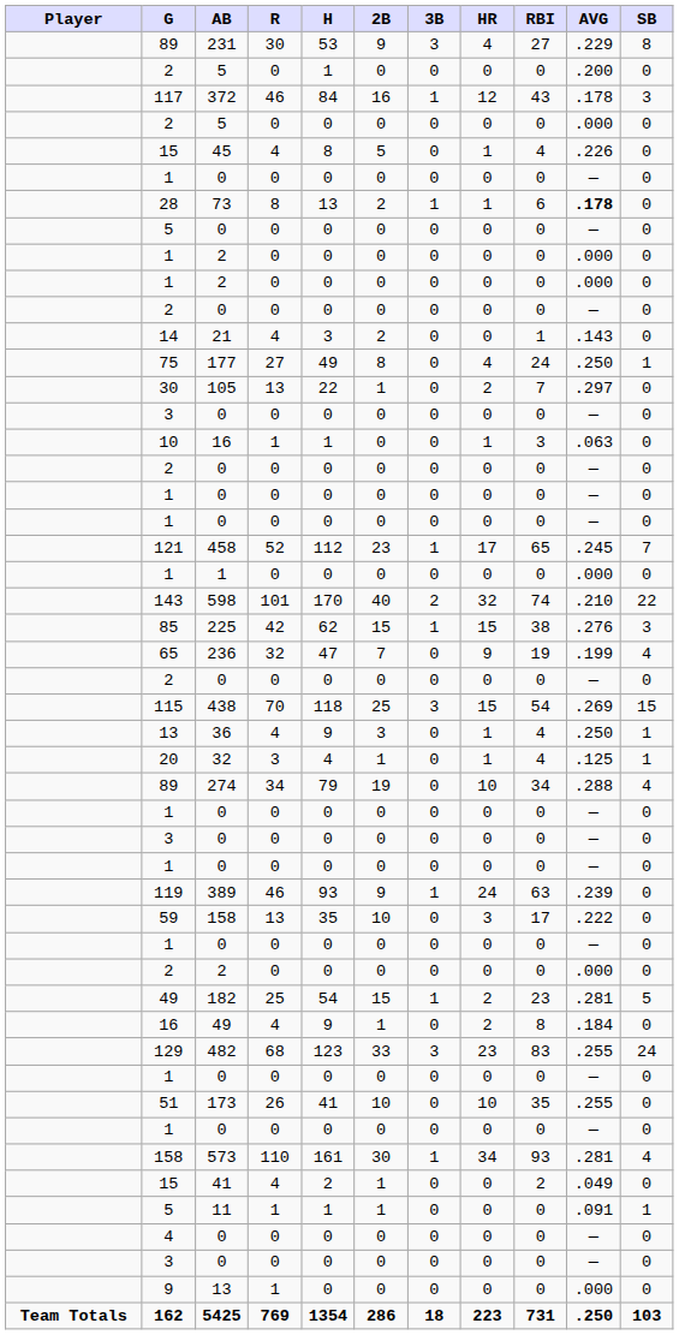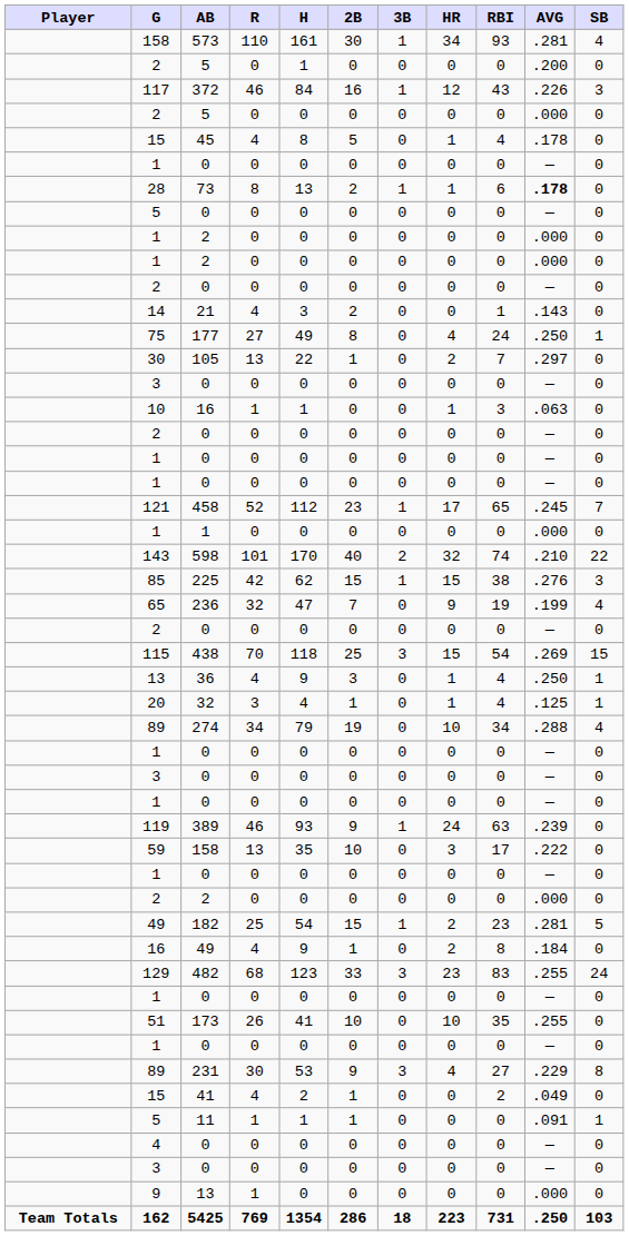 <table class="wikitable" style="text-align:center;">
 <tr>
 <th style="background:#ddf; width:18%;"><strong>Player</strong></th>
 <th style="background:#ddf; width:7%;"><strong>G</strong></th>
 <th style="background:#ddf; width:7%;"><strong>AB</strong></th>
 <th style="background:#ddf; width:7%;"><strong>R</strong></th>
 <th style="background:#ddf; width:7%;"><strong>H</strong></th>
 <th style="background:#ddf; width:7%;"><strong>2B</strong></th>
 <th style="background:#ddf; width:7%;"><strong>3B</strong></th>
 <th style="background:#ddf; width:7%;"><strong>HR</strong></th>
 <th style="background:#ddf; width:7%;"><strong>RBI</strong></th>
 <th style="background:#ddf; width:7%;"><strong>AVG</strong></th>
 <th style="background:#ddf; width:7%;"><strong>SB</strong></th>
 </tr>
 <tr>
-<td align=left></td>
-<td>89</td>
-<td>231</td>
+<td align= left></td>
+<td>158</td>
+<td>573</td>
+<td>110</td>
+<td>161</td>
 <td>30</td>
-<td>53</td>
-<td>9</td>
-<td>3</td>
+<td>1</td>
+<td>34</td>
+<td>93</td>
+<td>.281</td>
 <td>4</td>
-<td>27</td>
-<td>.229</td>
-<td>8</td>
 </tr>
 <tr>
 <td align=left></td>
 <td>2</td>
 <td>5</td>
 <td>0</td>
 <td>1</td>
 <td>0</td>
 <td>0</td>
 <td>0</td>
 <td>0</td>
 <td>.200</td>
 <td>0</td>
 </tr>
 <tr>
 <td align=left></td>
 <td>117</td>
 <td>372</td>
 <td>46</td>
 <td>84</td>
 <td>16</td>
 <td>1</td>
 <td>12</td>
 <td>43</td>
-<td>.178</td>
+<td>.226</td>
 <td>3</td>
 </tr>
 <tr>
 <td align=left></td>
 <td>2</td>
 <td>5</td>
 <td>0</td>
 <td>0</td>
 <td>0</td>
 <td>0</td>
 <td>0</td>
 <td>0</td>
 <td>.000</td>
 <td>0</td>
 </tr>
 <tr>
 <td align=left></td>
 <td>15</td>
 <td>45</td>
 <td>4</td>
 <td>8</td>
 <td>5</td>
 <td>0</td>
 <td>1</td>
 <td>4</td>
-<td>.226</td>
+<td>.178</td>
 <td>0</td>
 </tr>
 <tr>
 <td align=left></td>
 <td>1</td>
 <td>0</td>
 <td>0</td>
 <td>0</td>
 <td>0</td>
 <td>0</td>
 <td>0</td>
 <td>0</td>
 <td>—</td>
 <td>0</td>
 </tr>
 <tr>
 <td align=left></td>
 <td>28</td>
 <td>73</td>
 <td>8</td>
 <td>13</td>
 <td>2</td>
 <td>1</td>
 <td>1</td>
 <td>6</td>
 <td><strong>.178</strong></td>
 <td>0</td>
 </tr>
 <tr>
 <td align=left></td>
 <td>5</td>
 <td>0</td>
 <td>0</td>
 <td>0</td>
 <td>0</td>
 <td>0</td>
 <td>0</td>
 <td>0</td>
 <td>—</td>
 <td>0</td>
 </tr>
 <tr>
 <td align=left></td>
 <td>1</td>
 <td>2</td>
 <td>0</td>
 <td>0</td>
 <td>0</td>
 <td>0</td>
 <td>0</td>
 <td>0</td>
 <td>.000</td>
 <td>0</td>
 </tr>
 <tr>
 <td align=left></td>
 <td>1</td>
 <td>2</td>
 <td>0</td>
 <td>0</td>
 <td>0</td>
 <td>0</td>
 <td>0</td>
 <td>0</td>
 <td>.000</td>
 <td>0</td>
 </tr>
 <tr>
 <td align=left></td>
 <td>2</td>
 <td>0</td>
 <td>0</td>
 <td>0</td>
 <td>0</td>
 <td>0</td>
 <td>0</td>
 <td>0</td>
 <td>—</td>
 <td>0</td>
 </tr>
 <tr>
 <td align=left></td>
 <td>14</td>
 <td>21</td>
 <td>4</td>
 <td>3</td>
 <td>2</td>
 <td>0</td>
 <td>0</td>
 <td>1</td>
 <td>.143</td>
 <td>0</td>
 </tr>
 <tr>
 <td align=left></td>
 <td>75</td>
 <td>177</td>
 <td>27</td>
 <td>49</td>
 <td>8</td>
 <td>0</td>
 <td>4</td>
 <td>24</td>
 <td>.250</td>
 <td>1</td>
 </tr>
 <tr>
 <td align=left></td>
 <td>30</td>
 <td>105</td>
 <td>13</td>
 <td>22</td>
 <td>1</td>
 <td>0</td>
 <td>2</td>
 <td>7</td>
 <td>.297</td>
 <td>0</td>
 </tr>
 <tr>
 <td align=left></td>
 <td>3</td>
 <td>0</td>
 <td>0</td>
 <td>0</td>
 <td>0</td>
 <td>0</td>
 <td>0</td>
 <td>0</td>
 <td>—</td>
 <td>0</td>
 </tr>
 <tr>
 <td align=left></td>
 <td>10</td>
 <td>16</td>
 <td>1</td>
 <td>1</td>
 <td>0</td>
 <td>0</td>
 <td>1</td>
 <td>3</td>
 <td>.063</td>
 <td>0</td>
 </tr>
 <tr>
 <td align=left></td>
 <td>2</td>
 <td>0</td>
 <td>0</td>
 <td>0</td>
 <td>0</td>
 <td>0</td>
 <td>0</td>
 <td>0</td>
 <td>—</td>
 <td>0</td>
 </tr>
 <tr>
 <td align=left></td>
 <td>1</td>
 <td>0</td>
 <td>0</td>
 <td>0</td>
 <td>0</td>
 <td>0</td>
 <td>0</td>
 <td>0</td>
 <td>—</td>
 <td>0</td>
 </tr>
 <tr>
 <td align=left></td>
 <td>1</td>
 <td>0</td>
 <td>0</td>
 <td>0</td>
 <td>0</td>
 <td>0</td>
 <td>0</td>
 <td>0</td>
 <td>—</td>
 <td>0</td>
 </tr>
 <tr>
 <td align=left></td>
 <td>121</td>
 <td>458</td>
 <td>52</td>
 <td>112</td>
 <td>23</td>
 <td>1</td>
 <td>17</td>
 <td>65</td>
 <td>.245</td>
 <td>7</td>
 </tr>
 <tr>
 <td align=left></td>
 <td>1</td>
 <td>1</td>
 <td>0</td>
 <td>0</td>
 <td>0</td>
 <td>0</td>
 <td>0</td>
 <td>0</td>
 <td>.000</td>
 <td>0</td>
 </tr>
 <tr>
 <td align=left></td>
 <td>143</td>
 <td>598</td>
 <td>101</td>
 <td>170</td>
 <td>40</td>
 <td>2</td>
 <td>32</td>
 <td>74</td>
 <td>.210</td>
 <td>22</td>
 </tr>
 <tr>
 <td align=left></td>
 <td>85</td>
 <td>225</td>
 <td>42</td>
 <td>62</td>
 <td>15</td>
 <td>1</td>
 <td>15</td>
 <td>38</td>
 <td>.276</td>
 <td>3</td>
 </tr>
 <tr>
 <td align=left></td>
 <td>65</td>
 <td>236</td>
 <td>32</td>
 <td>47</td>
 <td>7</td>
 <td>0</td>
 <td>9</td>
 <td>19</td>
 <td>.199</td>
 <td>4</td>
 </tr>
 <tr>
 <td align=left></td>
 <td>2</td>
 <td>0</td>
 <td>0</td>
 <td>0</td>
 <td>0</td>
 <td>0</td>
 <td>0</td>
 <td>0</td>
 <td>—</td>
 <td>0</td>
 </tr>
 <tr>
 <td align=left></td>
 <td>115</td>
 <td>438</td>
 <td>70</td>
 <td>118</td>
 <td>25</td>
 <td>3</td>
 <td>15</td>
 <td>54</td>
 <td>.269</td>
 <td>15</td>
 </tr>
 <tr>
 <td align=left></td>
 <td>13</td>
 <td>36</td>
 <td>4</td>
 <td>9</td>
 <td>3</td>
 <td>0</td>
 <td>1</td>
 <td>4</td>
 <td>.250</td>
 <td>1</td>
 </tr>
 <tr>
 <td align=left></td>
 <td>20</td>
 <td>32</td>
 <td>3</td>
 <td>4</td>
 <td>1</td>
 <td>0</td>
 <td>1</td>
 <td>4</td>
 <td>.125</td>
 <td>1</td>
 </tr>
 <tr>
 <td align=left></td>
 <td>89</td>
 <td>274</td>
 <td>34</td>
 <td>79</td>
 <td>19</td>
 <td>0</td>
 <td>10</td>
 <td>34</td>
 <td>.288</td>
 <td>4</td>
 </tr>
 <tr>
 <td align=left></td>
 <td>1</td>
 <td>0</td>
 <td>0</td>
 <td>0</td>
 <td>0</td>
 <td>0</td>
 <td>0</td>
 <td>0</td>
 <td>—</td>
 <td>0</td>
 </tr>
 <tr>
 <td align=left></td>
 <td>3</td>
 <td>0</td>
 <td>0</td>
 <td>0</td>
 <td>0</td>
 <td>0</td>
 <td>0</td>
 <td>0</td>
 <td>—</td>
 <td>0</td>
 </tr>
 <tr>
 <td align= left></td>
 <td>1</td>
 <td>0</td>
 <td>0</td>
 <td>0</td>
 <td>0</td>
 <td>0</td>
 <td>0</td>
 <td>0</td>
 <td>—</td>
 <td>0</td>
 </tr>
 <tr>
 <td align= left></td>
 <td>119</td>
 <td>389</td>
 <td>46</td>
 <td>93</td>
 <td>9</td>
 <td>1</td>
 <td>24</td>
 <td>63</td>
 <td>.239</td>
 <td>0</td>
 </tr>
 <tr>
 <td align= left></td>
 <td>59</td>
 <td>158</td>
 <td>13</td>
 <td>35</td>
 <td>10</td>
 <td>0</td>
 <td>3</td>
 <td>17</td>
 <td>.222</td>
 <td>0</td>
 </tr>
 <tr>
 <td align= left></td>
 <td>1</td>
 <td>0</td>
 <td>0</td>
 <td>0</td>
 <td>0</td>
 <td>0</td>
 <td>0</td>
 <td>0</td>
 <td>—</td>
 <td>0</td>
 </tr>
 <tr>
 <td align= left></td>
 <td>2</td>
 <td>2</td>
 <td>0</td>
 <td>0</td>
 <td>0</td>
 <td>0</td>
 <td>0</td>
 <td>0</td>
 <td>.000</td>
 <td>0</td>
 </tr>
 <tr>
 <td align= left></td>
 <td>49</td>
 <td>182</td>
 <td>25</td>
 <td>54</td>
 <td>15</td>
 <td>1</td>
 <td>2</td>
 <td>23</td>
 <td>.281</td>
 <td>5</td>
 </tr>
 <tr>
 <td align= left></td>
 <td>16</td>
 <td>49</td>
 <td>4</td>
 <td>9</td>
 <td>1</td>
 <td>0</td>
 <td>2</td>
 <td>8</td>
 <td>.184</td>
 <td>0</td>
 </tr>
 <tr>
 <td align= left></td>
 <td>129</td>
 <td>482</td>
 <td>68</td>
 <td>123</td>
 <td>33</td>
 <td>3</td>
 <td>23</td>
 <td>83</td>
 <td>.255</td>
 <td>24</td>
 </tr>
 <tr>
 <td align= left></td>
 <td>1</td>
 <td>0</td>
 <td>0</td>
 <td>0</td>
 <td>0</td>
 <td>0</td>
 <td>0</td>
 <td>0</td>
 <td>—</td>
 <td>0</td>
 </tr>
 <tr>
 <td align= left></td>
 <td>51</td>
 <td>173</td>
 <td>26</td>
 <td>41</td>
 <td>10</td>
 <td>0</td>
 <td>10</td>
 <td>35</td>
 <td>.255</td>
 <td>0</td>
 </tr>
 <tr>
 <td align= left></td>
 <td>1</td>
 <td>0</td>
 <td>0</td>
 <td>0</td>
 <td>0</td>
 <td>0</td>
 <td>0</td>
 <td>0</td>
 <td>—</td>
 <td>0</td>
 </tr>
 <tr>
-<td align= left></td>
-<td>158</td>
-<td>573</td>
-<td>110</td>
-<td>161</td>
+<td align=left></td>
+<td>89</td>
+<td>231</td>
 <td>30</td>
-<td>1</td>
-<td>34</td>
-<td>93</td>
-<td>.281</td>
+<td>53</td>
+<td>9</td>
+<td>3</td>
 <td>4</td>
+<td>27</td>
+<td>.229</td>
+<td>8</td>
 </tr>
 <tr>
 <td align= left></td>
 <td>15</td>
 <td>41</td>
 <td>4</td>
 <td>2</td>
 <td>1</td>
 <td>0</td>
 <td>0</td>
 <td>2</td>
 <td>.049</td>
 <td>0</td>
 </tr>
 <tr>
 <td align= left></td>
 <td>5</td>
 <td>11</td>
 <td>1</td>
 <td>1</td>
 <td>1</td>
 <td>0</td>
 <td>0</td>
 <td>0</td>
 <td>.091</td>
 <td>1</td>
 </tr>
 <tr>
 <td align= left></td>
 <td>4</td>
 <td>0</td>
 <td>0</td>
 <td>0</td>
 <td>0</td>
 <td>0</td>
 <td>0</td>
 <td>0</td>
 <td>—</td>
 <td>0</td>
 </tr>
 <tr>
 <td align= left></td>
 <td>3</td>
 <td>0</td>
 <td>0</td>
 <td>0</td>
 <td>0</td>
 <td>0</td>
 <td>0</td>
 <td>0</td>
 <td>—</td>
 <td>0</td>
 </tr>
 <tr>
 <td align= left></td>
 <td>9</td>
 <td>13</td>
 <td>1</td>
 <td>0</td>
 <td>0</td>
 <td>0</td>
 <td>0</td>
 <td>0</td>
 <td>.000</td>
 <td>0</td>
 </tr>
 <tr class="sortbottom">
 <td><strong>Team Totals</strong></td>
 <td><strong>162</strong></td>
 <td><strong>5425</strong></td>
 <td><strong>769</strong></td>
 <td><strong>1354</strong></td>
 <td><strong>286</strong></td>
 <td><strong>18</strong></td>
 <td><strong>223</strong></td>
 <td><strong>731</strong></td>
 <td><strong>.250</strong></td>
 <td><strong>103</strong></td>
 </tr>
 </table>
